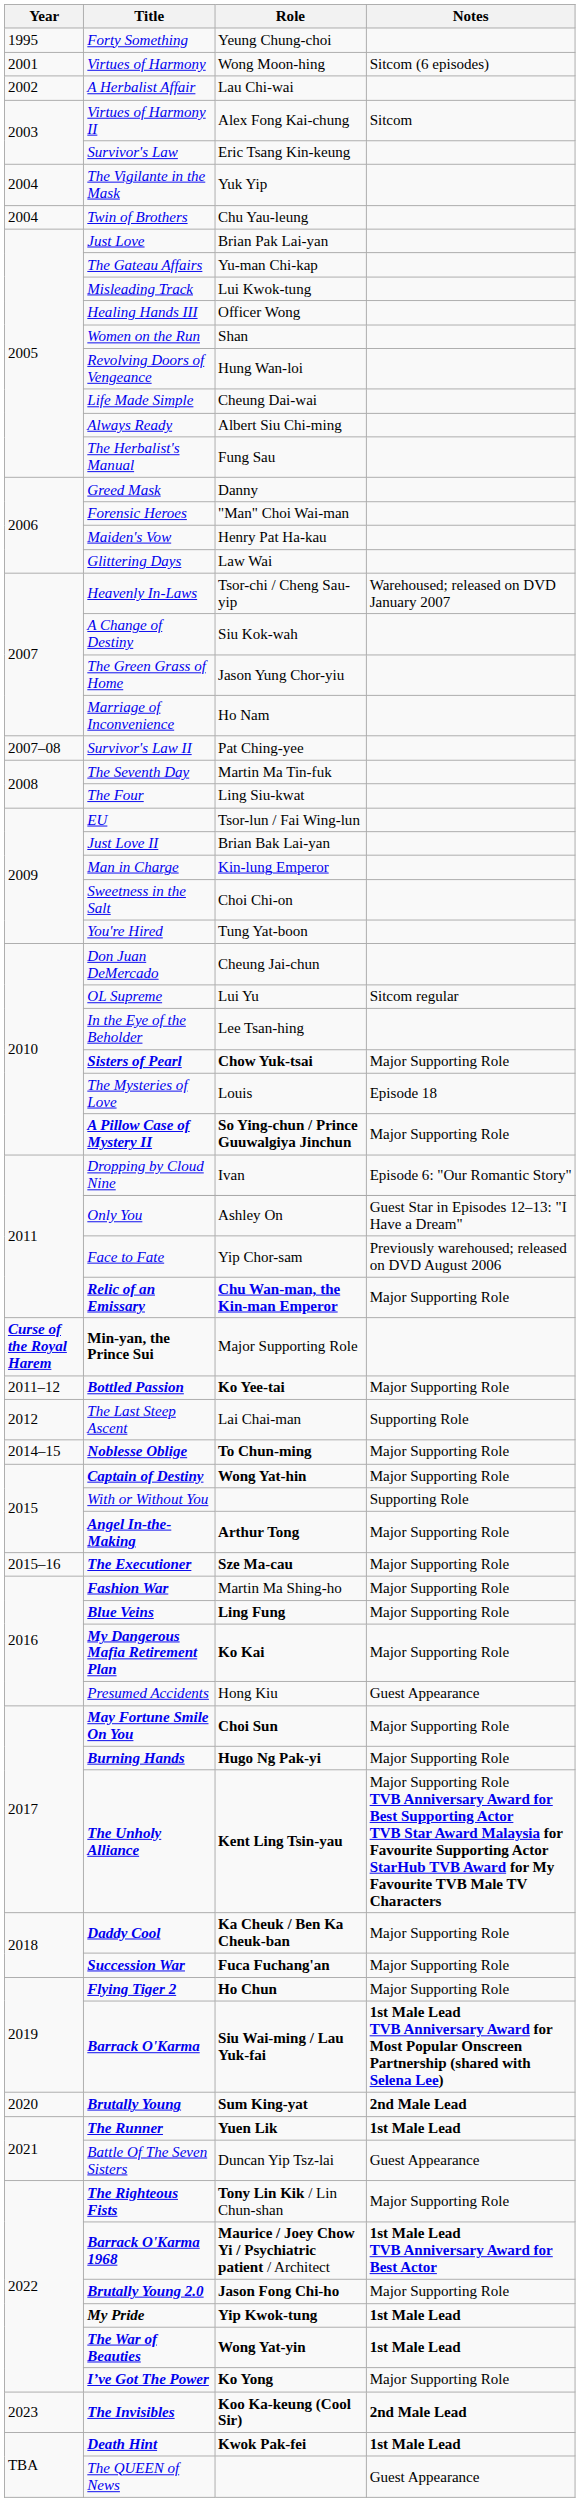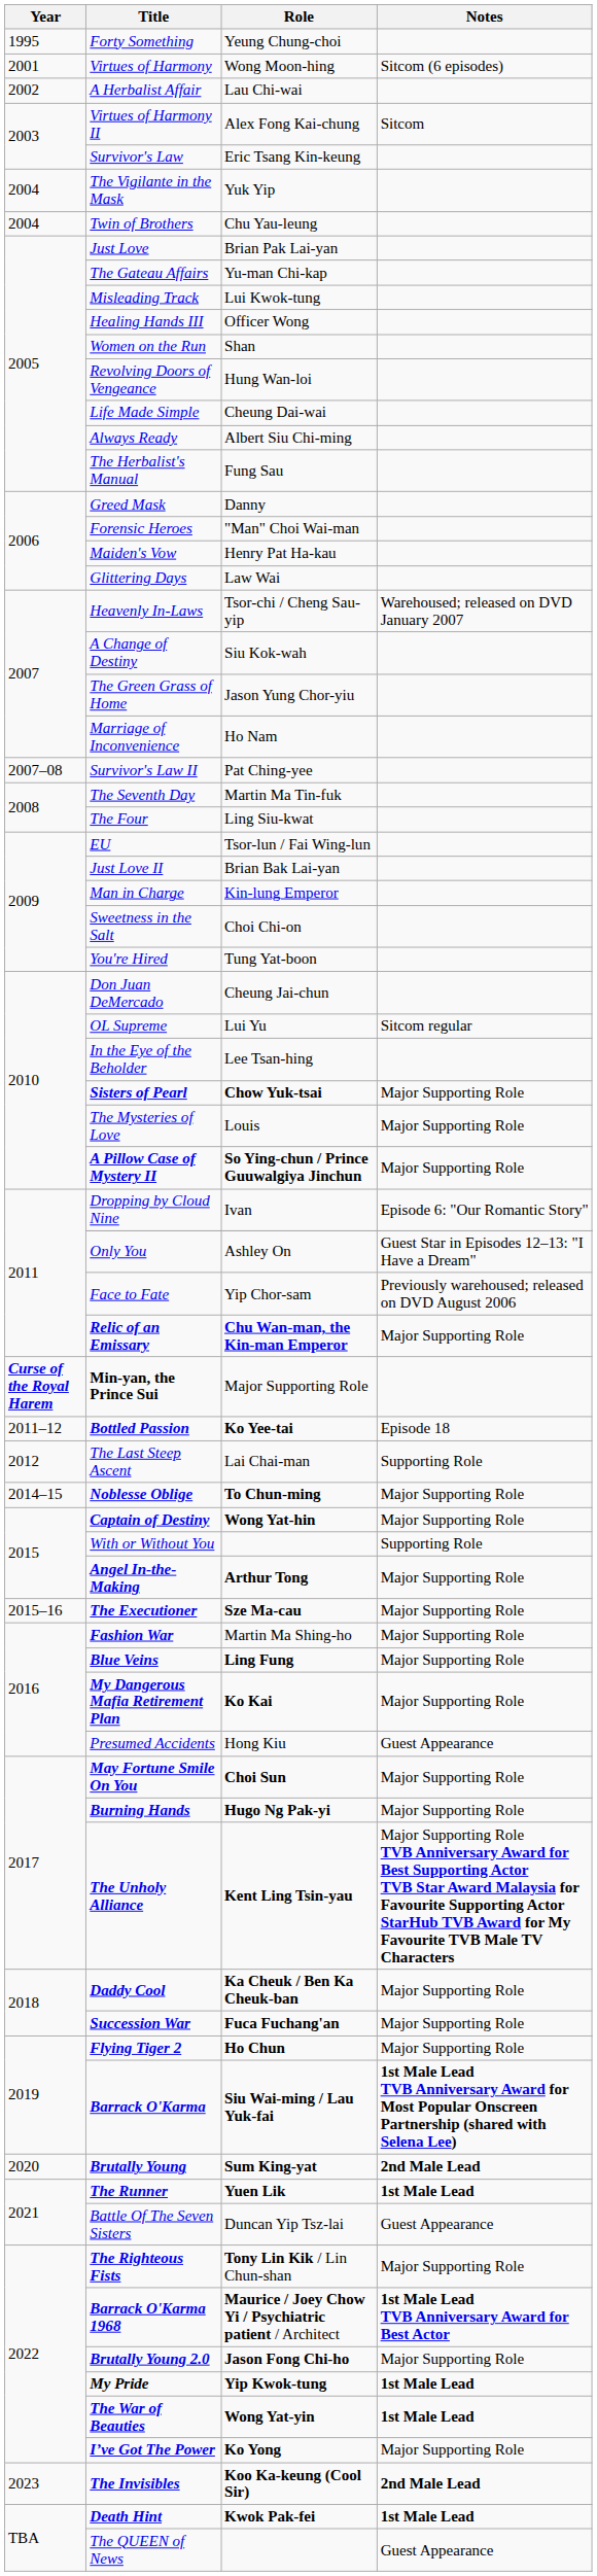 <table class="wikitable plainrowheaders sortable">
 <tr>
 <th scope="col">Year</th>
 <th scope="col">Title</th>
 <th scope="col">Role</th>
 <th scope="col" class="unsortable">Notes</th>
 </tr>
 <tr>
 <td>1995</td>
 <td><em><a href='#'>Forty Something</a></em></td>
 <td>Yeung Chung-choi</td>
 <td></td>
 </tr>
 <tr>
 <td>2001</td>
 <td><em><a href='#'>Virtues of Harmony</a></em></td>
 <td>Wong Moon-hing</td>
 <td>Sitcom (6 episodes)</td>
 </tr>
 <tr>
 <td>2002</td>
 <td><em><a href='#'>A Herbalist Affair</a></em></td>
 <td>Lau Chi-wai</td>
 <td></td>
 </tr>
 <tr>
 <td rowspan=2>2003</td>
 <td><em><a href='#'>Virtues of Harmony II</a></em></td>
 <td>Alex Fong Kai-chung</td>
 <td>Sitcom</td>
 </tr>
 <tr>
 <td><em><a href='#'>Survivor's Law</a></em></td>
 <td>Eric Tsang Kin-keung</td>
 <td></td>
 </tr>
 <tr>
 <td>2004</td>
 <td><em><a href='#'>The Vigilante in the Mask</a></em></td>
 <td>Yuk Yip</td>
 <td></td>
 </tr>
 <tr>
 <td>2004</td>
 <td><em><a href='#'>Twin of Brothers</a></em></td>
 <td>Chu Yau-leung</td>
 <td></td>
 </tr>
 <tr>
 <td rowspan=9>2005</td>
 <td><em><a href='#'>Just Love</a></em></td>
 <td>Brian Pak Lai-yan</td>
 <td></td>
 </tr>
 <tr>
 <td><em><a href='#'>The Gateau Affairs</a></em></td>
 <td>Yu-man Chi-kap</td>
 <td></td>
 </tr>
 <tr>
 <td><em><a href='#'>Misleading Track</a></em></td>
 <td>Lui Kwok-tung</td>
 <td></td>
 </tr>
 <tr>
 <td><em><a href='#'>Healing Hands III</a></em></td>
 <td>Officer Wong</td>
 <td></td>
 </tr>
 <tr>
 <td><em><a href='#'>Women on the Run</a></em></td>
 <td>Shan</td>
 <td></td>
 </tr>
 <tr>
 <td><em><a href='#'>Revolving Doors of Vengeance</a></em></td>
 <td>Hung Wan-loi</td>
 <td></td>
 </tr>
 <tr>
 <td><em><a href='#'>Life Made Simple</a></em></td>
 <td>Cheung Dai-wai</td>
 <td></td>
 </tr>
 <tr>
 <td><em><a href='#'>Always Ready</a></em></td>
 <td>Albert Siu Chi-ming</td>
 <td></td>
 </tr>
 <tr>
 <td><em><a href='#'>The Herbalist's Manual</a></em></td>
 <td>Fung Sau</td>
 <td></td>
 </tr>
 <tr>
 <td rowspan=4>2006</td>
 <td><em><a href='#'>Greed Mask</a></em></td>
 <td>Danny</td>
 <td></td>
 </tr>
 <tr>
 <td><em><a href='#'>Forensic Heroes</a></em></td>
 <td>"Man" Choi Wai-man</td>
 <td></td>
 </tr>
 <tr>
 <td><em><a href='#'>Maiden's Vow</a></em></td>
 <td>Henry Pat Ha-kau</td>
 <td></td>
 </tr>
 <tr>
 <td><em><a href='#'>Glittering Days</a></em></td>
 <td>Law Wai</td>
 <td></td>
 </tr>
 <tr>
 <td rowspan=4>2007</td>
 <td><em><a href='#'>Heavenly In-Laws</a></em></td>
 <td>Tsor-chi / Cheng Sau-yip</td>
 <td>Warehoused; released on DVD January 2007</td>
 </tr>
 <tr>
 <td><em><a href='#'>A Change of Destiny</a></em></td>
 <td>Siu Kok-wah</td>
 <td></td>
 </tr>
 <tr>
 <td><em><a href='#'>The Green Grass of Home</a></em></td>
 <td>Jason Yung Chor-yiu</td>
 <td></td>
 </tr>
 <tr>
 <td><em><a href='#'>Marriage of Inconvenience</a></em></td>
 <td>Ho Nam</td>
 <td></td>
 </tr>
 <tr>
 <td>2007–08</td>
 <td><em><a href='#'>Survivor's Law II</a></em></td>
 <td>Pat Ching-yee</td>
 <td></td>
 </tr>
 <tr>
 <td rowspan=2>2008</td>
 <td><em><a href='#'>The Seventh Day</a></em></td>
 <td>Martin Ma Tin-fuk</td>
 <td></td>
 </tr>
 <tr>
 <td><em><a href='#'>The Four</a></em></td>
 <td>Ling Siu-kwat</td>
 <td></td>
 </tr>
 <tr>
 <td rowspan=5>2009</td>
 <td><em><a href='#'>EU</a></em></td>
 <td>Tsor-lun / Fai Wing-lun</td>
 <td></td>
 </tr>
 <tr>
 <td><em><a href='#'>Just Love II</a></em></td>
 <td>Brian Bak Lai-yan</td>
 <td></td>
 </tr>
 <tr>
 <td><em><a href='#'>Man in Charge</a></em></td>
 <td><a href='#'>Kin-lung Emperor</a></td>
 <td></td>
 </tr>
 <tr>
 <td><em><a href='#'>Sweetness in the Salt</a></em></td>
 <td>Choi Chi-on</td>
 <td></td>
 </tr>
 <tr>
 <td><em><a href='#'>You're Hired</a></em></td>
 <td>Tung Yat-boon</td>
 <td></td>
 </tr>
 <tr>
 <td rowspan=6>2010</td>
 <td><em><a href='#'>Don Juan DeMercado</a></em></td>
 <td>Cheung Jai-chun</td>
 <td></td>
 </tr>
 <tr>
 <td><em><a href='#'>OL Supreme</a></em></td>
 <td>Lui Yu</td>
 <td>Sitcom regular</td>
 </tr>
 <tr>
 <td><em><a href='#'>In the Eye of the Beholder</a></em></td>
 <td>Lee Tsan-hing</td>
 <td></td>
 </tr>
 <tr>
 <td><strong><em><a href='#'>Sisters of Pearl</a></em></strong></td>
 <td><strong> Chow Yuk-tsai </strong></td>
 <td>Major Supporting Role</td>
 </tr>
 <tr>
 <td><em><a href='#'>The Mysteries of Love</a></em></td>
 <td>Louis</td>
-<td>Episode 18</td>
+<td>Major Supporting Role</td>
 </tr>
 <tr>
 <td><strong><em><a href='#'>A Pillow Case of Mystery II</a></em></strong></td>
 <td><strong> So Ying-chun / Prince Guuwalgiya Jinchun </strong></td>
 <td>Major Supporting Role</td>
 </tr>
 <tr>
 <td rowspan=5>2011</td>
 <td><em><a href='#'>Dropping by Cloud Nine</a></em></td>
 <td>Ivan</td>
 <td>Episode 6: "Our Romantic Story"</td>
 </tr>
 <tr>
 </tr>
 <tr>
 <td><em><a href='#'>Only You</a></em></td>
 <td>Ashley On</td>
 <td>Guest Star in Episodes 12–13: "I Have a Dream"</td>
 </tr>
 <tr>
 <td><em><a href='#'>Face to Fate</a></em></td>
 <td>Yip Chor-sam</td>
 <td>Previously warehoused; released on DVD August 2006</td>
 </tr>
 <tr>
 <td><strong><em><a href='#'>Relic of an Emissary</a></em></strong></td>
 <td><strong><a href='#'>Chu Wan-man, the Kin-man Emperor</a></strong></td>
 <td>Major Supporting Role</td>
 </tr>
 <tr>
 <td><strong><em><a href='#'>Curse of the Royal Harem</a></em></strong></td>
 <td><strong> Min-yan, the Prince Sui </strong></td>
 <td>Major Supporting Role</td>
 </tr>
 <tr>
 <td>2011–12</td>
 <td><strong><em><a href='#'>Bottled Passion</a></em></strong></td>
 <td><strong> Ko Yee-tai </strong></td>
-<td>Major Supporting Role</td>
+<td>Episode 18</td>
 </tr>
 <tr>
 <td>2012</td>
 <td><em><a href='#'>The Last Steep Ascent</a></em></td>
 <td>Lai Chai-man</td>
 <td>Supporting Role</td>
 </tr>
 <tr>
 <td>2014–15</td>
 <td><strong><em><a href='#'>Noblesse Oblige</a></em></strong></td>
 <td><strong> To Chun-ming </strong></td>
 <td>Major Supporting Role</td>
 </tr>
 <tr>
 <td rowspan=3>2015</td>
 <td><strong><em><a href='#'>Captain of Destiny</a></em></strong></td>
 <td><strong> Wong Yat-hin </strong></td>
 <td>Major Supporting Role</td>
 </tr>
 <tr>
 <td><em><a href='#'>With or Without You</a></em></td>
 <td></td>
 <td>Supporting Role</td>
 </tr>
 <tr>
 <td><strong><em><a href='#'>Angel In-the-Making</a></em></strong></td>
 <td><strong> Arthur Tong </strong></td>
 <td>Major Supporting Role</td>
 </tr>
 <tr>
 <td>2015–16</td>
 <td><strong><em><a href='#'>The Executioner</a></em></strong></td>
 <td><strong> Sze Ma-cau </strong></td>
 <td>Major Supporting Role</td>
 </tr>
 <tr>
 <td rowspan=4>2016</td>
 <td><strong><em><a href='#'>Fashion War</a></em></strong></td>
 <td>Martin Ma Shing-ho</td>
 <td>Major Supporting Role</td>
 </tr>
 <tr>
 <td><strong><em><a href='#'>Blue Veins</a></em></strong></td>
 <td><strong> Ling Fung </strong></td>
 <td>Major Supporting Role</td>
 </tr>
 <tr>
 <td><strong><em><a href='#'>My Dangerous Mafia Retirement Plan</a></em></strong></td>
 <td><strong>Ko Kai</strong></td>
 <td>Major Supporting Role</td>
 </tr>
 <tr>
 <td><em><a href='#'>Presumed Accidents</a></em></td>
 <td>Hong Kiu</td>
 <td>Guest Appearance</td>
 </tr>
 <tr>
 <td rowspan=3>2017</td>
 <td><strong><em><a href='#'>May Fortune Smile On You</a></em></strong></td>
 <td><strong>Choi Sun</strong></td>
 <td>Major Supporting Role</td>
 </tr>
 <tr>
 <td><strong><em><a href='#'>Burning Hands</a></em></strong></td>
 <td><strong>Hugo Ng Pak-yi</strong></td>
 <td>Major Supporting Role</td>
 </tr>
 <tr>
 <td><strong><em><a href='#'>The Unholy Alliance</a></em></strong></td>
 <td><strong>Kent Ling Tsin-yau</strong></td>
 <td>Major Supporting Role<br><strong><a href='#'>TVB Anniversary Award for Best Supporting Actor</a></strong><br><strong><a href='#'>TVB Star Award Malaysia</a> for Favourite Supporting Actor</strong><br><strong><a href='#'>StarHub TVB Award</a> for My Favourite TVB Male TV Characters</strong></td>
 </tr>
 <tr>
 <td rowspan="2">2018</td>
 <td><strong><em><a href='#'>Daddy Cool</a></em></strong></td>
 <td><strong>Ka Cheuk / Ben Ka Cheuk-ban</strong></td>
 <td>Major Supporting Role</td>
 </tr>
 <tr>
 <td><strong><em><a href='#'>Succession War</a></em></strong></td>
 <td><strong>Fuca Fuchang'an</strong></td>
 <td>Major Supporting Role</td>
 </tr>
 <tr>
 <td rowspan="2">2019</td>
 <td><strong><em><a href='#'>Flying Tiger 2</a></em></strong></td>
 <td><strong>Ho Chun</strong></td>
 <td>Major Supporting Role</td>
 </tr>
 <tr>
 <td><strong><em><a href='#'>Barrack O'Karma</a></em></strong></td>
 <td><strong>Siu Wai-ming / Lau Yuk-fai</strong></td>
 <td><strong>1st Male Lead</strong><br><strong><a href='#'>TVB Anniversary Award</a> for Most Popular Onscreen Partnership (shared with <a href='#'>Selena Lee</a>)</strong></td>
 </tr>
 <tr>
 <td>2020</td>
 <td><strong><em><a href='#'>Brutally Young</a></em></strong></td>
 <td><strong>Sum King-yat</strong></td>
 <td><strong>2nd Male Lead</strong></td>
 </tr>
 <tr>
 <td rowspan="2">2021</td>
 <td><strong><em><a href='#'>The Runner</a></em></strong></td>
 <td><strong>Yuen Lik</strong></td>
 <td><strong>1st Male Lead</strong></td>
 </tr>
 <tr>
 <td><em><a href='#'>Battle Of The Seven Sisters</a></em></td>
 <td>Duncan Yip Tsz-lai</td>
 <td>Guest Appearance</td>
 </tr>
 <tr>
 <td rowspan="6">2022</td>
 <td><strong><em><a href='#'>The Righteous Fists</a></em></strong></td>
 <td><strong>Tony Lin Kik</strong> / Lin Chun-shan</td>
 <td>Major Supporting Role</td>
 </tr>
 <tr>
 <td><strong><em><a href='#'>Barrack O'Karma 1968</a></em></strong></td>
 <td><strong>Maurice / Joey Chow Yi / Psychiatric patient </strong> / Architect</td>
 <td><strong>1st Male Lead</strong><br><strong><a href='#'>TVB Anniversary Award for Best Actor</a></strong></td>
 </tr>
 <tr>
 <td><strong><em><a href='#'>Brutally Young 2.0</a></em></strong></td>
 <td><strong>Jason Fong Chi-ho</strong></td>
 <td>Major Supporting Role</td>
 </tr>
 <tr>
 <td><strong><em>My Pride</em></strong></td>
 <td><strong>Yip Kwok-tung</strong></td>
 <td><strong>1st Male Lead</strong></td>
 </tr>
 <tr>
 <td><strong><em><a href='#'>The War of Beauties</a></em></strong></td>
 <td><strong>Wong Yat-yin</strong></td>
 <td><strong>1st Male Lead</strong></td>
 </tr>
 <tr>
 <td><strong><em><a href='#'>I’ve Got The Power</a></em></strong></td>
 <td><strong>Ko Yong</strong></td>
 <td>Major Supporting Role</td>
 </tr>
 <tr>
 <td>2023</td>
 <td><strong><em><a href='#'>The Invisibles</a></em></strong></td>
 <td><strong>Koo Ka-keung (Cool Sir)</strong></td>
 <td><strong>2nd Male Lead</strong></td>
 </tr>
 <tr>
 <td rowspan=2>TBA</td>
 <td><strong><em><a href='#'>Death Hint</a></em></strong></td>
 <td><strong>Kwok Pak-fei</strong></td>
 <td><strong>1st Male Lead</strong></td>
 </tr>
 <tr>
 <td><em><a href='#'>The QUEEN of News</a></em></td>
 <td></td>
 <td>Guest Appearance</td>
 </tr>
 </table>
